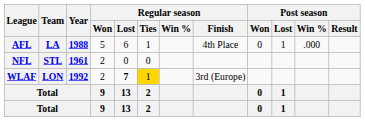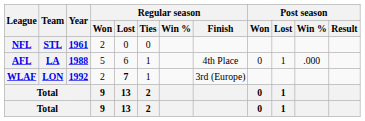 <table class="wikitable" style="font-size: 95%; text-align:center;">
 <tr>
 <th rowspan="2">League</th>
 <th rowspan="2">Team</th>
 <th rowspan="2">Year</th>
 <th colspan="5">Regular season</th>
 <th colspan="4">Post season</th>
 </tr>
 <tr>
 <th>Won</th>
 <th>Lost</th>
 <th>Ties</th>
 <th>Win %</th>
 <th>Finish</th>
 <th>Won</th>
 <th>Lost</th>
 <th>Win %</th>
 <th>Result</th>
 </tr>
 <tr>
+<th><a href='#'>NFL</a></th>
+<th><a href='#'>STL</a></th>
+<th><a href='#'>1961</a></th>
+<td>2</td>
+<td>0</td>
+<td>0</td>
+<td></td>
+<td></td>
+<td></td>
+<td></td>
+<td></td>
+<td></td>
+</tr>
+<tr>
 <th><a href='#'>AFL</a></th>
 <th><a href='#'>LA</a></th>
 <th><a href='#'>1988</a></th>
 <td>5</td>
 <td>6</td>
 <td>1</td>
 <td></td>
 <td>4th Place</td>
 <td>0</td>
 <td>1</td>
 <td>.000</td>
 <td><strong></strong></td>
 </tr>
 <tr>
-<th><a href='#'>NFL</a></th>
-<th><a href='#'>STL</a></th>
-<th><a href='#'>1961</a></th>
-<td>2</td>
-<td>0</td>
-<td>0</td>
-<td></td>
-<td></td>
-<td></td>
-<td></td>
-<td></td>
-<td></td>
-</tr>
-<tr>
 <th><a href='#'>WLAF</a></th>
 <th><a href='#'>LON</a></th>
 <th><a href='#'>1992</a></th>
 <td>2</td>
 <td><strong>7</strong></td>
-<td style="background: gold;">1</td>
+<td>1</td>
 <td></td>
 <td>3rd (Europe)</td>
 <td></td>
 <td></td>
 <td></td>
 <td></td>
 </tr>
 <tr>
 <th colspan="3">Total</th>
 <th>9</th>
 <th>13</th>
 <th>2</th>
 <th></th>
 <th></th>
 <th>0</th>
 <th>1</th>
 <th></th>
 <th></th>
 </tr>
 <tr>
 <th colspan="3">Total</th>
 <th>9</th>
 <th>13</th>
 <th>2</th>
 <th></th>
 <th></th>
 <th>0</th>
 <th>1</th>
 <th></th>
 <th></th>
 </tr>
 </table>
